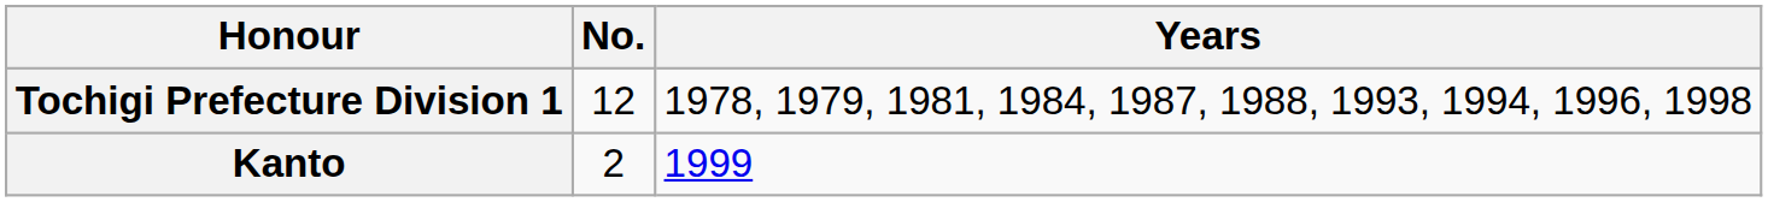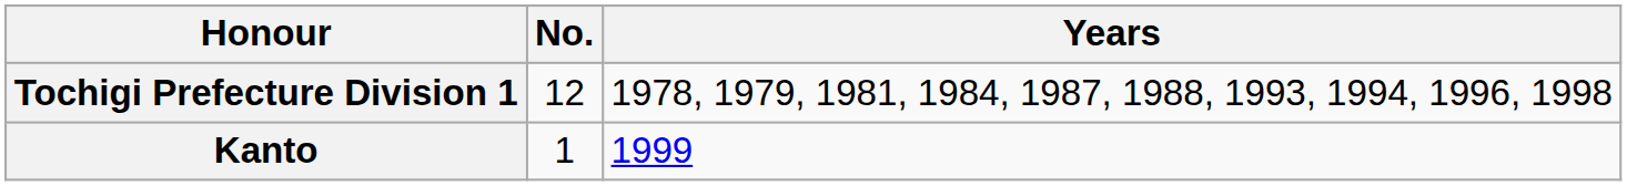 <table class="wikitable plainrowheaders">
 <tr>
 <th scope=col>Honour</th>
 <th scope=col>No.</th>
 <th scope=col>Years</th>
 </tr>
 <tr>
 <th scope=row>Tochigi Prefecture Division 1</th>
 <td align="center">12</td>
 <td>1978, 1979, 1981, 1984, 1987, 1988, 1993, 1994, 1996, 1998</td>
 </tr>
 <tr>
 <th scope=row>Kanto</th>
-<td align="center">2</td>
+<td align="center">1</td>
 <td><a href='#'>1999</a></td>
 </tr>
 </table>
